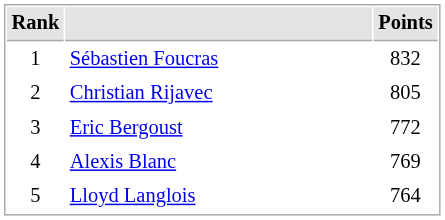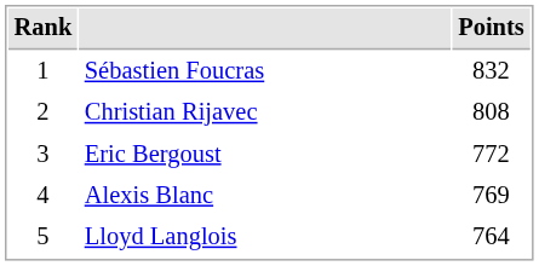 <table cellspacing="1" cellpadding="3" style="border:1px solid #AAAAAA;font-size:86%">
 <tr bgcolor="#E4E4E4">
 <th style="border-bottom:1px solid #AAAAAA" width=10>Rank</th>
 <th style="border-bottom:1px solid #AAAAAA" width=200></th>
 <th style="border-bottom:1px solid #AAAAAA" width=20>Points</th>
 </tr>
 <tr>
 <td align="center">1</td>
 <td> <a href='#'>Sébastien Foucras</a></td>
 <td align=center>832</td>
 </tr>
 <tr>
 <td align="center">2</td>
 <td> <a href='#'>Christian Rijavec</a></td>
-<td align=center>805</td>
+<td align=center>808</td>
 </tr>
 <tr>
 <td align="center">3</td>
 <td> <a href='#'>Eric Bergoust</a></td>
 <td align=center>772</td>
 </tr>
 <tr>
 <td align="center">4</td>
 <td> <a href='#'>Alexis Blanc</a></td>
 <td align=center>769</td>
 </tr>
 <tr>
 <td align="center">5</td>
 <td> <a href='#'>Lloyd Langlois</a></td>
 <td align=center>764</td>
 </tr>
 </table>
